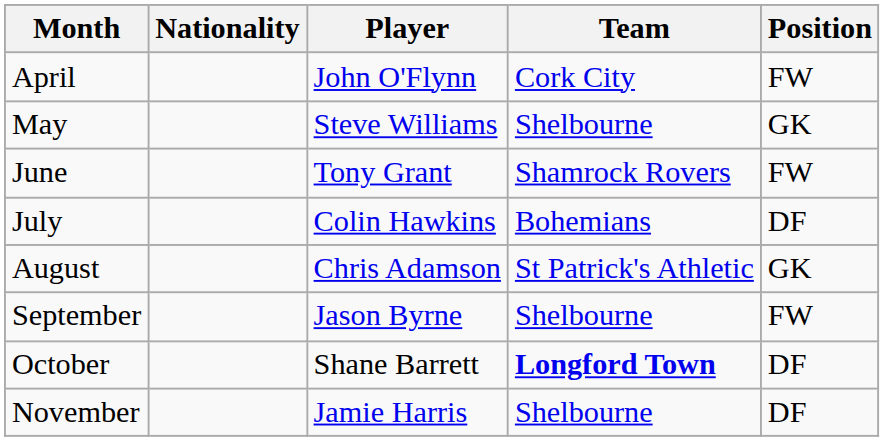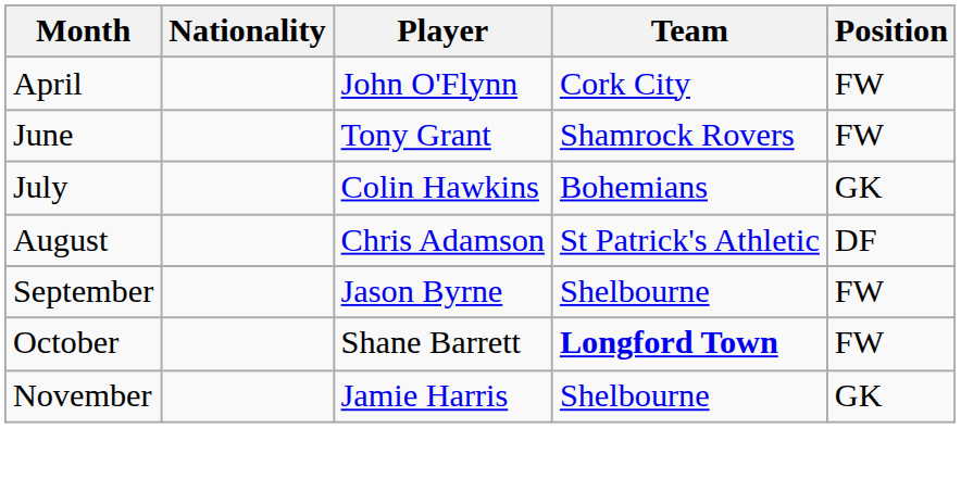 <table class="wikitable sortable">
 <tr>
 <th>Month</th>
 <th>Nationality</th>
 <th>Player</th>
 <th>Team</th>
 <th>Position</th>
 </tr>
 <tr>
 <td>April</td>
 <td></td>
 <td><a href='#'>John O'Flynn</a></td>
 <td><a href='#'>Cork City</a></td>
 <td>FW</td>
 </tr>
 <tr>
-<td>May</td>
-<td></td>
-<td><a href='#'>Steve Williams</a></td>
-<td><a href='#'>Shelbourne</a></td>
-<td>GK</td>
-</tr>
-<tr>
 <td>June</td>
 <td></td>
 <td><a href='#'>Tony Grant</a></td>
 <td><a href='#'>Shamrock Rovers</a></td>
 <td>FW</td>
 </tr>
 <tr>
 <td>July</td>
 <td></td>
 <td><a href='#'>Colin Hawkins</a></td>
 <td><a href='#'>Bohemians</a></td>
-<td>DF</td>
+<td>GK</td>
 </tr>
 <tr>
 <td>August</td>
 <td></td>
 <td><a href='#'>Chris Adamson</a></td>
 <td><a href='#'>St Patrick's Athletic</a></td>
-<td>GK</td>
+<td>DF</td>
 </tr>
 <tr>
 <td>September</td>
 <td></td>
 <td><a href='#'>Jason Byrne</a></td>
 <td><a href='#'>Shelbourne</a></td>
 <td>FW</td>
 </tr>
 <tr>
 <td>October</td>
 <td></td>
 <td>Shane Barrett</td>
 <td><strong><a href='#'>Longford Town</a></strong></td>
-<td>DF</td>
+<td>FW</td>
 </tr>
 <tr>
 <td>November</td>
 <td></td>
 <td><a href='#'>Jamie Harris</a></td>
 <td><a href='#'>Shelbourne</a></td>
-<td>DF</td>
+<td>GK</td>
 </tr>
 </table>
